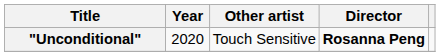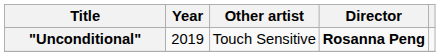 <table class="wikitable plainrowheaders" style="text-align:center;">
 <tr>
 <th scope="col" style="width:10.5em;">Title</th>
 <th scope="col" style="width:2.5em;">Year</th>
 <th scope="col">Other artist</th>
 <th scope="col">Director</th>
 <th scope="col"></th>
 </tr>
 <tr>
 <th scope="row">"Unconditional"</th>
-<td>2020</td>
+<td>2019</td>
 <td>Touch Sensitive</td>
 <td><strong>Rosanna Peng</strong></td>
 <td></td>
 </tr>
 <tr>
 </tr>
 </table>
